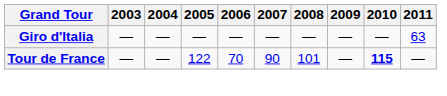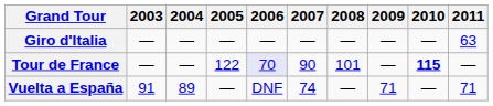 <table class="wikitable plainrowheaders">
 <tr>
 <th scope="col"><a href='#'>Grand Tour</a></th>
 <th scope="col">2003</th>
 <th scope="col">2004</th>
 <th scope="col">2005</th>
 <th scope="col">2006</th>
 <th scope="col">2007</th>
 <th scope="col">2008</th>
 <th scope="col">2009</th>
 <th scope="col">2010</th>
 <th scope="col">2011</th>
 </tr>
 <tr style="text-align:center;">
 <th scope="row"> <a href='#'>Giro d'Italia</a></th>
 <td>—</td>
 <td>—</td>
 <td>—</td>
 <td>—</td>
 <td>—</td>
 <td>—</td>
 <td>—</td>
 <td>—</td>
 <td style="text-align:center;"><a href='#'>63</a></td>
 </tr>
 <tr style="text-align:center;">
 <th scope="row"> <a href='#'>Tour de France</a></th>
 <td>—</td>
 <td>—</td>
 <td style="text-align:center;"><a href='#'>122</a></td>
-<td style="text-align:center;"><a href='#'>70</a></td>
+<td style="background: lavender; text-align:center;"><a href='#'>70</a></td>
 <td style="text-align:center;"><a href='#'>90</a></td>
 <td style="text-align:center;"><a href='#'>101</a></td>
 <td>—</td>
 <td style="text-align:center;"><strong><a href='#'>115</a></strong></td>
 <td>—</td>
 </tr>
+<tr style="text-align:center;">
+<th scope="row"> <a href='#'>Vuelta a España</a></th>
+<td style="text-align:center;"><a href='#'>91</a></td>
+<td style="text-align:center;"><a href='#'>89</a></td>
+<td>—</td>
+<td style="text-align:center;"><a href='#'>DNF</a></td>
+<td style="text-align:center;"><a href='#'>74</a></td>
+<td>—</td>
+<td style="text-align:center;"><a href='#'>71</a></td>
+<td>—</td>
+<td style="text-align:center;"><a href='#'>71</a></td>
+</tr>
 </table>
